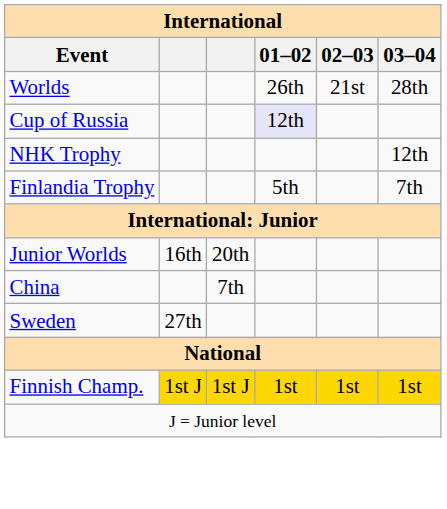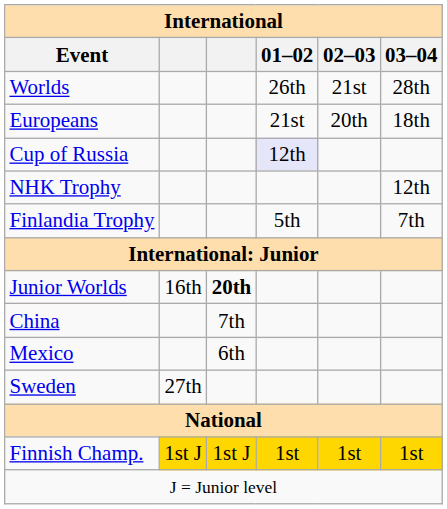 <table class="wikitable" style="text-align:center">
 <tr>
 <th style="background-color: #ffdead; " colspan=6 align=center>International</th>
 </tr>
 <tr>
 <th>Event</th>
 <th></th>
 <th></th>
 <th>01–02</th>
 <th>02–03</th>
 <th>03–04</th>
 </tr>
 <tr>
 <td align=left><a href='#'>Worlds</a></td>
 <td></td>
 <td></td>
 <td>26th</td>
 <td>21st</td>
 <td>28th</td>
+</tr>
+<tr>
+<td align=left><a href='#'>Europeans</a></td>
+<td></td>
+<td></td>
+<td>21st</td>
+<td>20th</td>
+<td>18th</td>
 </tr>
 <tr>
 <td align=left> <a href='#'>Cup of Russia</a></td>
 <td></td>
 <td></td>
 <td style="background: lavender;">12th</td>
 <td></td>
 <td></td>
 </tr>
 <tr>
 <td align=left> <a href='#'>NHK Trophy</a></td>
 <td></td>
 <td></td>
 <td></td>
 <td></td>
 <td>12th</td>
 </tr>
 <tr>
 <td align=left><a href='#'>Finlandia Trophy</a></td>
 <td></td>
 <td></td>
 <td>5th</td>
 <td></td>
 <td>7th</td>
 </tr>
 <tr>
 <th style="background-color: #ffdead; " colspan=6 align=center>International: Junior</th>
 </tr>
 <tr>
 <td align=left><a href='#'>Junior Worlds</a></td>
 <td>16th</td>
-<td>20th</td>
+<td><strong>20th</strong></td>
 <td></td>
 <td></td>
 <td></td>
 </tr>
 <tr>
 <td align=left> <a href='#'>China</a></td>
 <td></td>
 <td>7th</td>
+<td></td>
+<td></td>
+<td></td>
+</tr>
+<tr>
+<td align=left> <a href='#'>Mexico</a></td>
+<td></td>
+<td>6th</td>
 <td></td>
 <td></td>
 <td></td>
 </tr>
 <tr>
 <td align=left> <a href='#'>Sweden</a></td>
 <td>27th</td>
 <td></td>
 <td></td>
 <td></td>
 <td></td>
 </tr>
 <tr>
 <th style="background-color: #ffdead; " colspan=6 align=center>National</th>
 </tr>
 <tr>
 <td align=left><a href='#'>Finnish Champ.</a></td>
 <td bgcolor=gold>1st J</td>
 <td bgcolor=gold>1st J</td>
 <td bgcolor=gold>1st</td>
 <td bgcolor=gold>1st</td>
 <td bgcolor=gold>1st</td>
 </tr>
 <tr>
 <td colspan=6 align=center><small> J = Junior level </small></td>
 </tr>
 </table>
